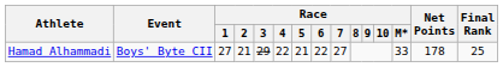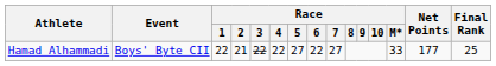 <table class="wikitable" style="font-size:90%">
 <tr>
 <th rowspan="2">Athlete</th>
 <th rowspan="2">Event</th>
 <th colspan=11>Race</th>
 <th rowspan=2>Net<br>Points</th>
 <th rowspan=2>Final <br>Rank</th>
 </tr>
 <tr style="font-size:95%">
 <th>1</th>
 <th>2</th>
 <th>3</th>
 <th>4</th>
 <th>5</th>
 <th>6</th>
 <th>7</th>
 <th>8</th>
 <th>9</th>
 <th>10</th>
 <th>M*</th>
 </tr>
 <tr align=center>
 <td align=left><a href='#'>Hamad Alhammadi</a></td>
 <td align=left><a href='#'>Boys' Byte CII</a></td>
-<td>27</td>
-<td>21</td>
-<td><s>29</s></td>
 <td>22</td>
 <td>21</td>
+<td><s>22</s></td>
+<td>22</td>
+<td>27</td>
 <td>22</td>
 <td>27</td>
 <td colspan=3></td>
 <td>33</td>
-<td>178</td>
+<td>177</td>
 <td>25</td>
 </tr>
 </table>
